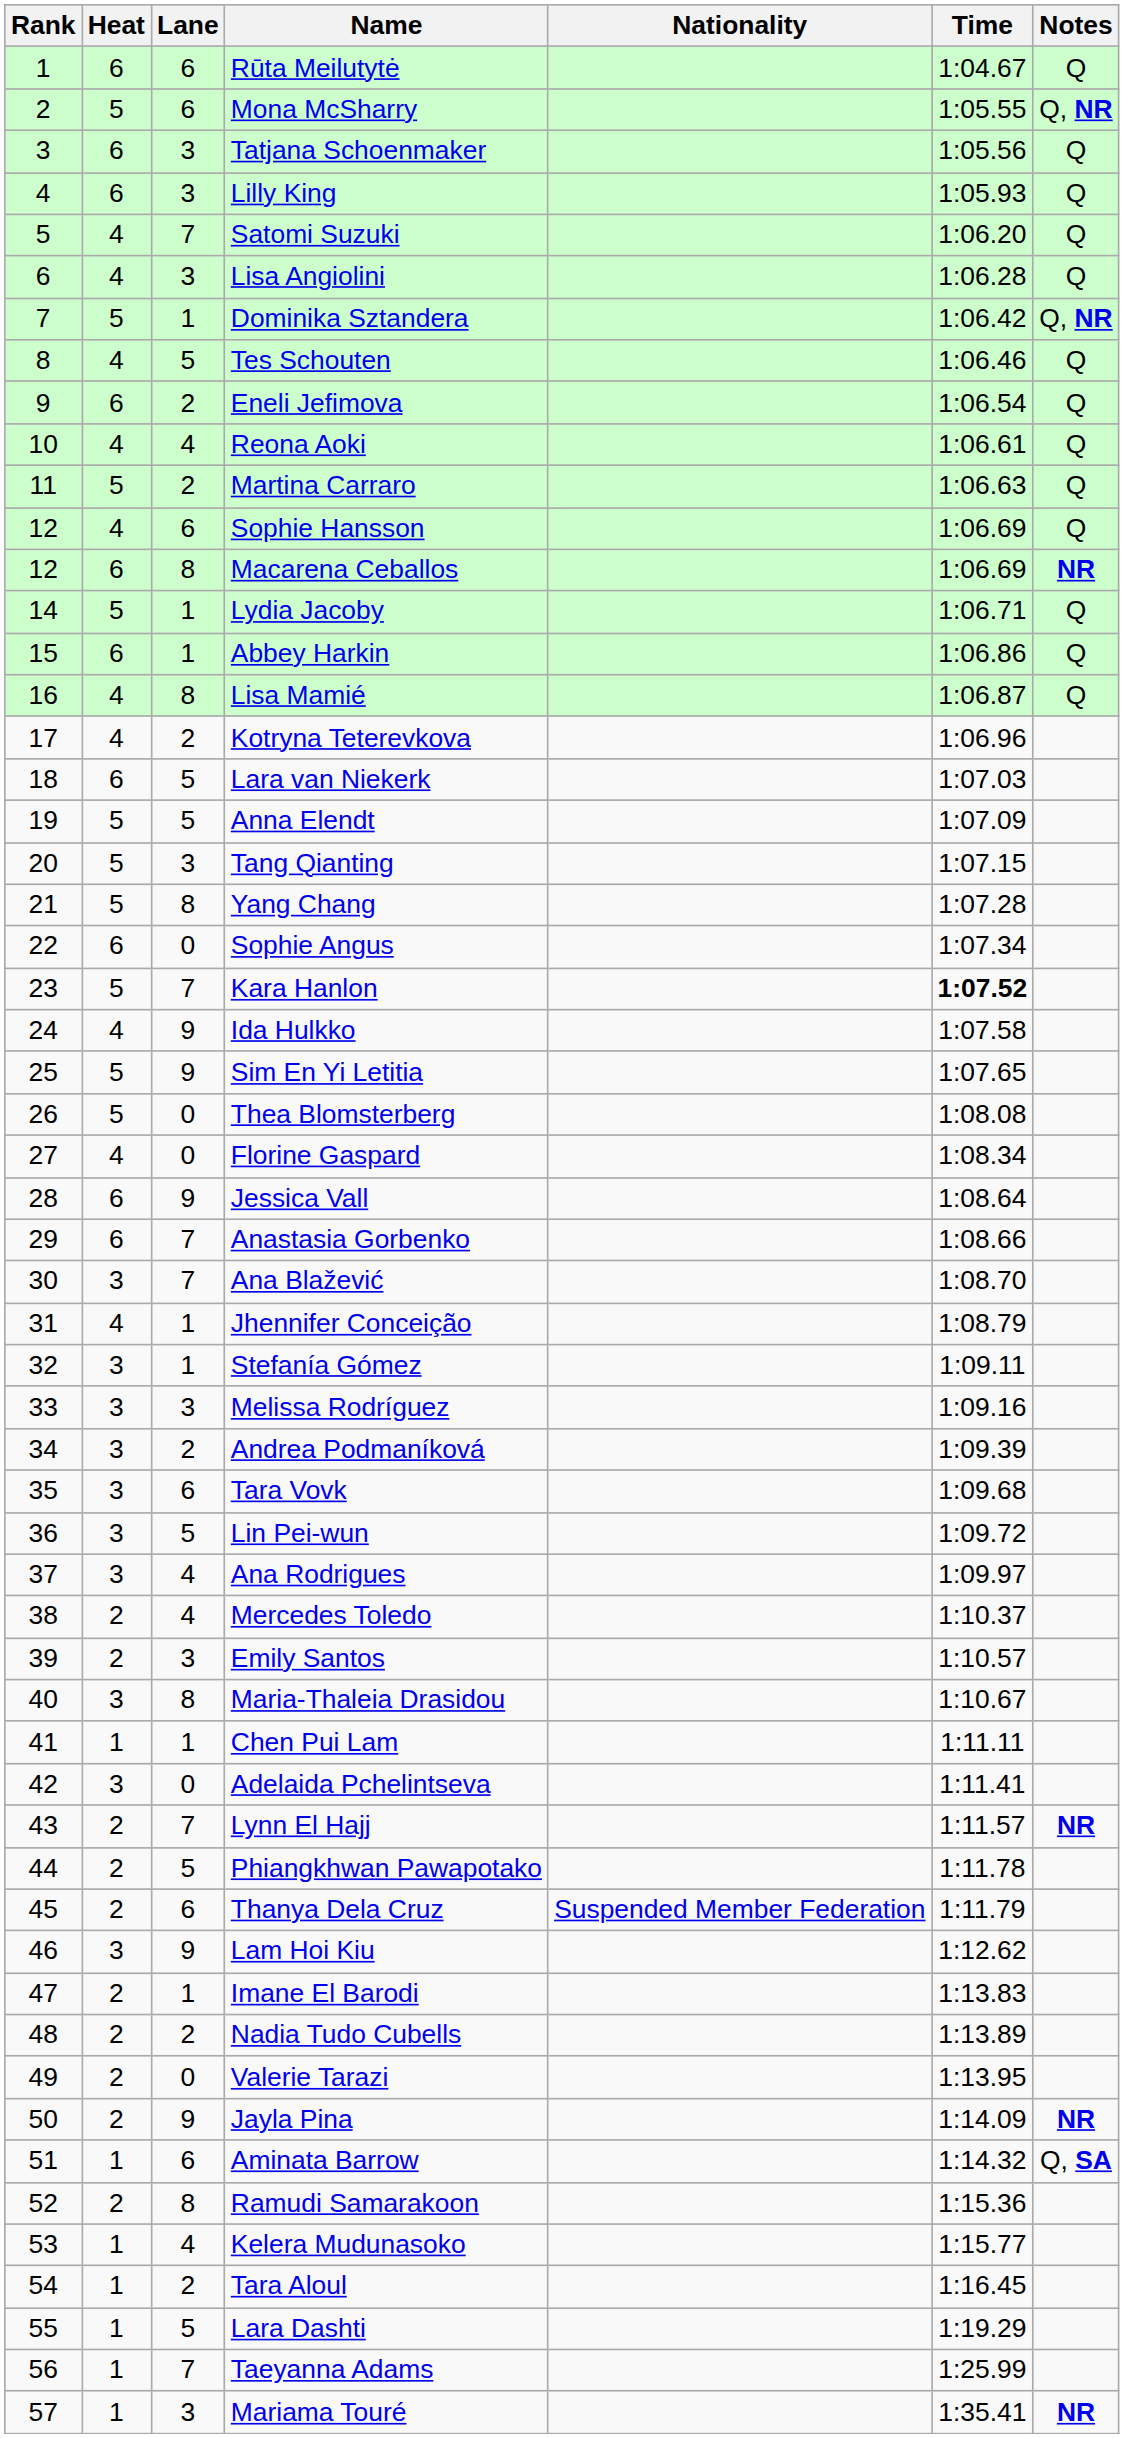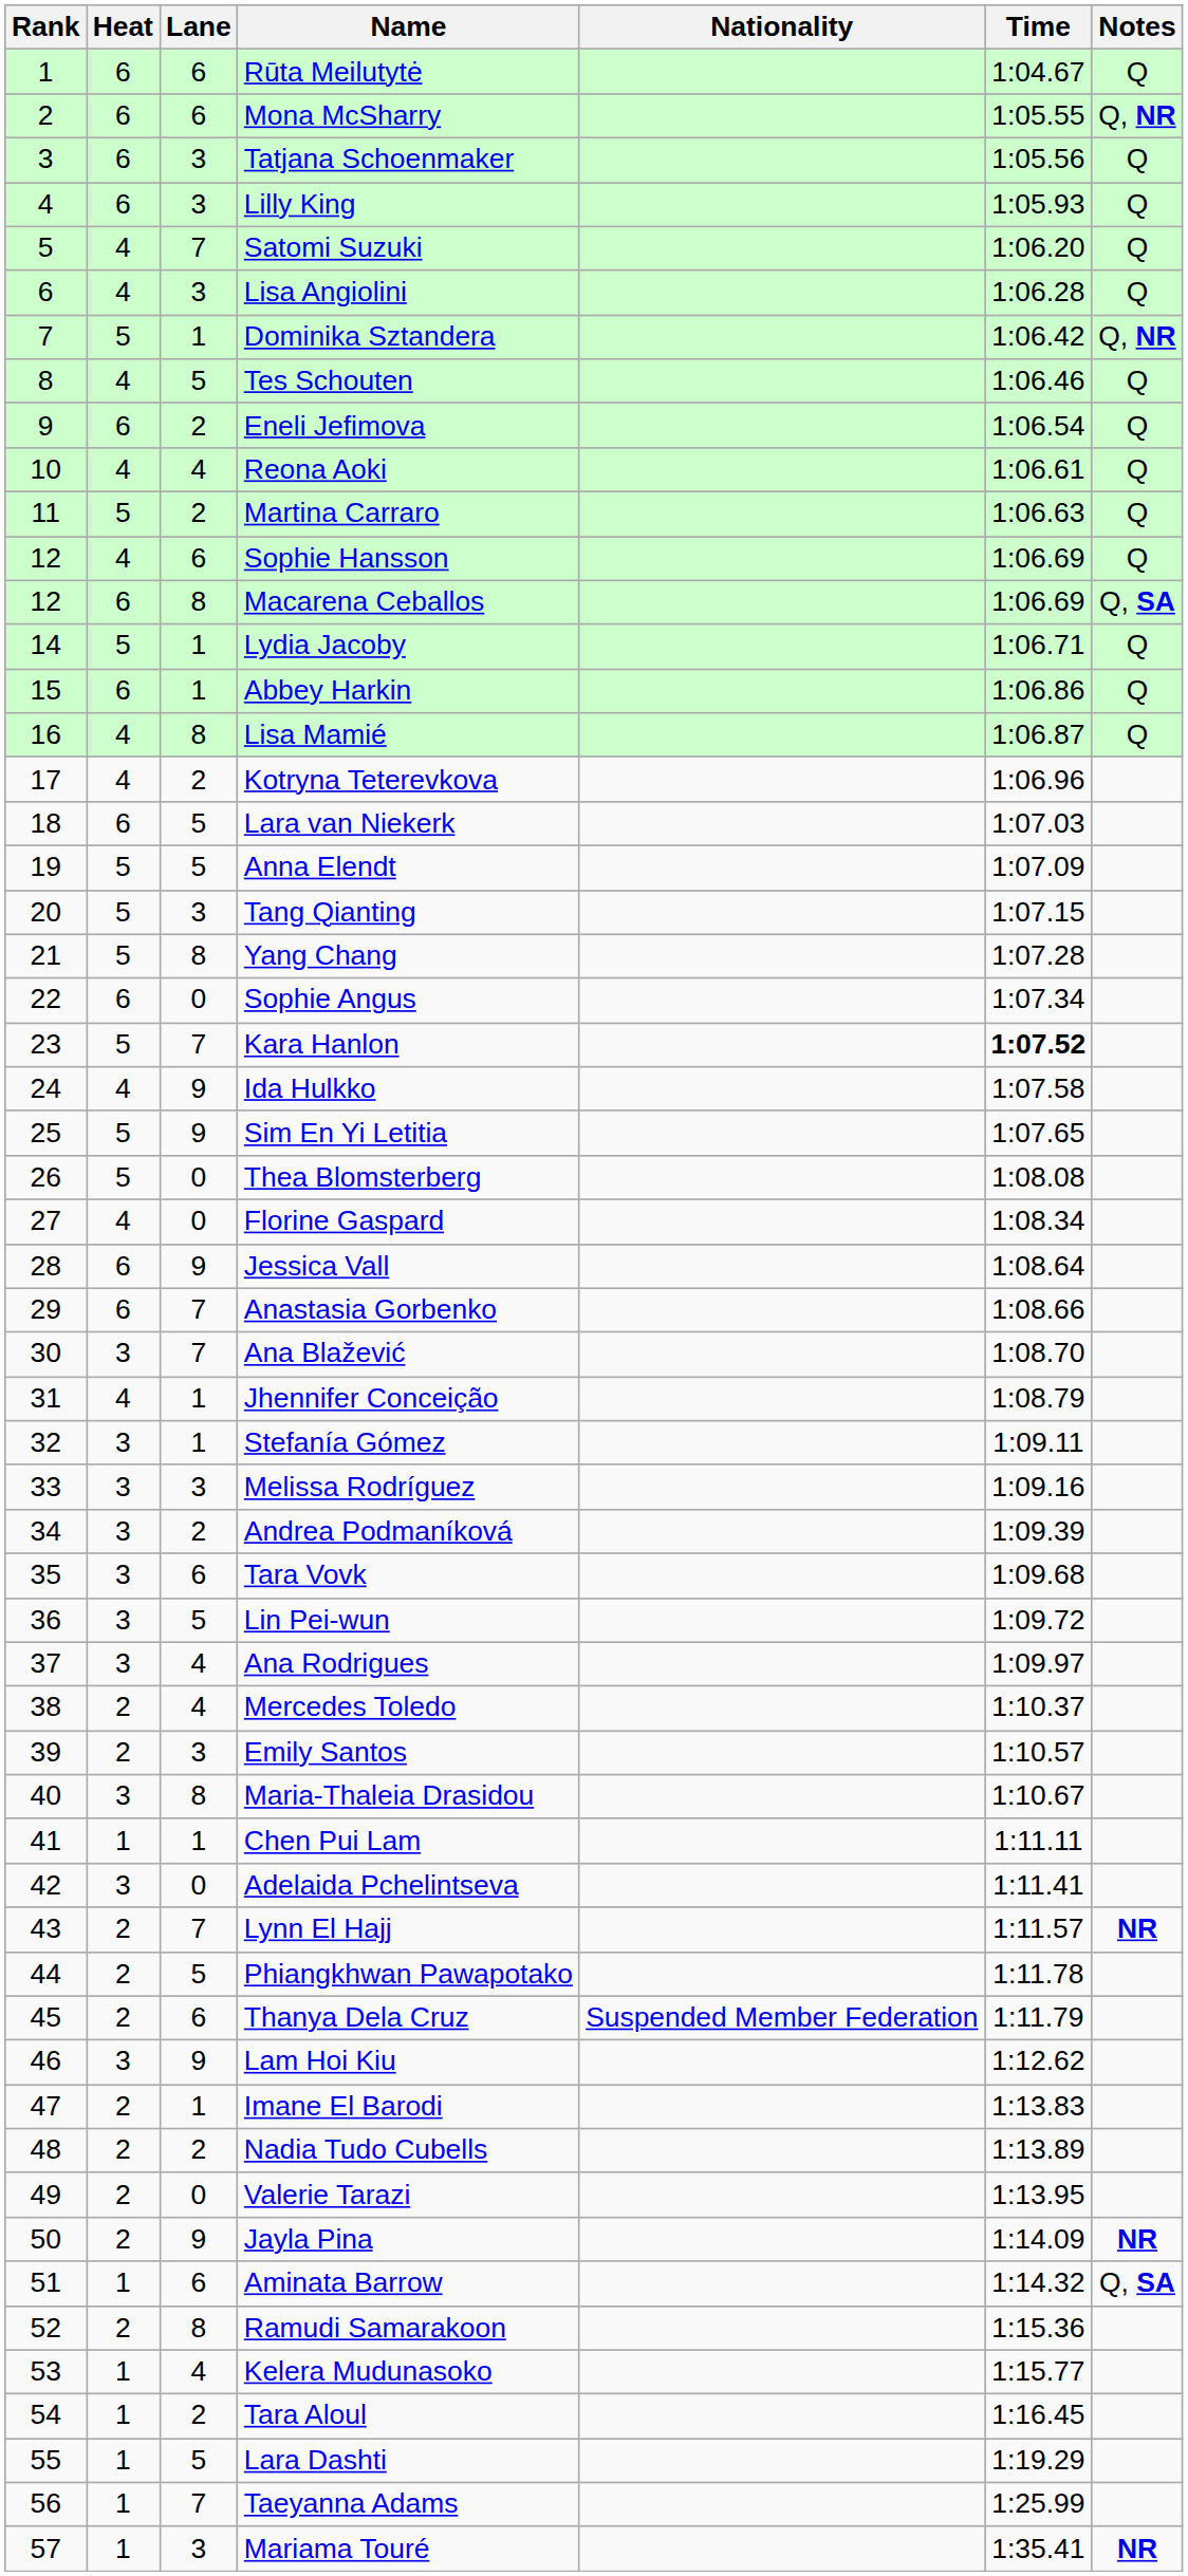 <table class="wikitable sortable" style="text-align:center">
 <tr>
 <th>Rank</th>
 <th>Heat</th>
 <th>Lane</th>
 <th>Name</th>
 <th>Nationality</th>
 <th>Time</th>
 <th>Notes</th>
 </tr>
 <tr bgcolor=ccffcc>
 <td>1</td>
 <td>6</td>
 <td>6</td>
 <td align=left><a href='#'>Rūta Meilutytė</a></td>
 <td align=left></td>
 <td>1:04.67</td>
 <td>Q</td>
 </tr>
 <tr bgcolor=ccffcc>
 <td>2</td>
-<td>5</td>
+<td>6</td>
 <td>6</td>
 <td align=left><a href='#'>Mona McSharry</a></td>
 <td align=left></td>
 <td>1:05.55</td>
 <td>Q, <strong><a href='#'>NR</a></strong></td>
 </tr>
 <tr bgcolor=ccffcc>
 <td>3</td>
 <td>6</td>
 <td>3</td>
 <td align=left><a href='#'>Tatjana Schoenmaker</a></td>
 <td align=left></td>
 <td>1:05.56</td>
 <td>Q</td>
 </tr>
 <tr bgcolor=ccffcc>
 <td>4</td>
 <td>6</td>
 <td>3</td>
 <td align=left><a href='#'>Lilly King</a></td>
 <td align=left></td>
 <td>1:05.93</td>
 <td>Q</td>
 </tr>
 <tr bgcolor=ccffcc>
 <td>5</td>
 <td>4</td>
 <td>7</td>
 <td align=left><a href='#'>Satomi Suzuki</a></td>
 <td align=left></td>
 <td>1:06.20</td>
 <td>Q</td>
 </tr>
 <tr bgcolor=ccffcc>
 <td>6</td>
 <td>4</td>
 <td>3</td>
 <td align=left><a href='#'>Lisa Angiolini</a></td>
 <td align=left></td>
 <td>1:06.28</td>
 <td>Q</td>
 </tr>
 <tr bgcolor=ccffcc>
 <td>7</td>
 <td>5</td>
 <td>1</td>
 <td align=left><a href='#'>Dominika Sztandera</a></td>
 <td align=left></td>
 <td>1:06.42</td>
 <td>Q, <strong><a href='#'>NR</a></strong></td>
 </tr>
 <tr bgcolor=ccffcc>
 <td>8</td>
 <td>4</td>
 <td>5</td>
 <td align=left><a href='#'>Tes Schouten</a></td>
 <td align=left></td>
 <td>1:06.46</td>
 <td>Q</td>
 </tr>
 <tr bgcolor=ccffcc>
 <td>9</td>
 <td>6</td>
 <td>2</td>
 <td align=left><a href='#'>Eneli Jefimova</a></td>
 <td align=left></td>
 <td>1:06.54</td>
 <td>Q</td>
 </tr>
 <tr bgcolor=ccffcc>
 <td>10</td>
 <td>4</td>
 <td>4</td>
 <td align=left><a href='#'>Reona Aoki</a></td>
 <td align=left></td>
 <td>1:06.61</td>
 <td>Q</td>
 </tr>
 <tr bgcolor=ccffcc>
 <td>11</td>
 <td>5</td>
 <td>2</td>
 <td align=left><a href='#'>Martina Carraro</a></td>
 <td align=left></td>
 <td>1:06.63</td>
 <td>Q</td>
 </tr>
 <tr bgcolor=ccffcc>
 <td>12</td>
 <td>4</td>
 <td>6</td>
 <td align=left><a href='#'>Sophie Hansson</a></td>
 <td align=left></td>
 <td>1:06.69</td>
 <td>Q</td>
 </tr>
 <tr bgcolor=ccffcc>
 <td>12</td>
 <td>6</td>
 <td>8</td>
 <td align=left><a href='#'>Macarena Ceballos</a></td>
 <td align=left></td>
 <td>1:06.69</td>
-<td><strong><a href='#'>NR</a></strong></td>
+<td>Q, <strong><a href='#'>SA</a></strong></td>
 </tr>
 <tr bgcolor=ccffcc>
 <td>14</td>
 <td>5</td>
 <td>1</td>
 <td align=left><a href='#'>Lydia Jacoby</a></td>
 <td align=left></td>
 <td>1:06.71</td>
 <td>Q</td>
 </tr>
 <tr bgcolor=ccffcc>
 <td>15</td>
 <td>6</td>
 <td>1</td>
 <td align=left><a href='#'>Abbey Harkin</a></td>
 <td align=left></td>
 <td>1:06.86</td>
 <td>Q</td>
 </tr>
 <tr bgcolor=ccffcc>
 <td>16</td>
 <td>4</td>
 <td>8</td>
 <td align=left><a href='#'>Lisa Mamié</a></td>
 <td align=left></td>
 <td>1:06.87</td>
 <td>Q</td>
 </tr>
 <tr>
 <td>17</td>
 <td>4</td>
 <td>2</td>
 <td align=left><a href='#'>Kotryna Teterevkova</a></td>
 <td align=left></td>
 <td>1:06.96</td>
 <td></td>
 </tr>
 <tr>
 <td>18</td>
 <td>6</td>
 <td>5</td>
 <td align=left><a href='#'>Lara van Niekerk</a></td>
 <td align=left></td>
 <td>1:07.03</td>
 <td></td>
 </tr>
 <tr>
 <td>19</td>
 <td>5</td>
 <td>5</td>
 <td align=left><a href='#'>Anna Elendt</a></td>
 <td align=left></td>
 <td>1:07.09</td>
 <td></td>
 </tr>
 <tr>
 <td>20</td>
 <td>5</td>
 <td>3</td>
 <td align=left><a href='#'>Tang Qianting</a></td>
 <td align=left></td>
 <td>1:07.15</td>
 <td></td>
 </tr>
 <tr>
 <td>21</td>
 <td>5</td>
 <td>8</td>
 <td align=left><a href='#'>Yang Chang</a></td>
 <td align=left></td>
 <td>1:07.28</td>
 <td></td>
 </tr>
 <tr>
 <td>22</td>
 <td>6</td>
 <td>0</td>
 <td align=left><a href='#'>Sophie Angus</a></td>
 <td align=left></td>
 <td>1:07.34</td>
 <td></td>
 </tr>
 <tr>
 <td>23</td>
 <td>5</td>
 <td>7</td>
 <td align=left><a href='#'>Kara Hanlon</a></td>
 <td align=left></td>
 <td><strong>1:07.52</strong></td>
 <td></td>
 </tr>
 <tr>
 <td>24</td>
 <td>4</td>
 <td>9</td>
 <td align=left><a href='#'>Ida Hulkko</a></td>
 <td align=left></td>
 <td>1:07.58</td>
 <td></td>
 </tr>
 <tr>
 <td>25</td>
 <td>5</td>
 <td>9</td>
 <td align=left><a href='#'>Sim En Yi Letitia</a></td>
 <td align=left></td>
 <td>1:07.65</td>
 <td></td>
 </tr>
 <tr>
 <td>26</td>
 <td>5</td>
 <td>0</td>
 <td align=left><a href='#'>Thea Blomsterberg</a></td>
 <td align=left></td>
 <td>1:08.08</td>
 <td></td>
 </tr>
 <tr>
 <td>27</td>
 <td>4</td>
 <td>0</td>
 <td align=left><a href='#'>Florine Gaspard</a></td>
 <td align=left></td>
 <td>1:08.34</td>
 <td></td>
 </tr>
 <tr>
 <td>28</td>
 <td>6</td>
 <td>9</td>
 <td align=left><a href='#'>Jessica Vall</a></td>
 <td align=left></td>
 <td>1:08.64</td>
 <td></td>
 </tr>
 <tr>
 <td>29</td>
 <td>6</td>
 <td>7</td>
 <td align=left><a href='#'>Anastasia Gorbenko</a></td>
 <td align=left></td>
 <td>1:08.66</td>
 <td></td>
 </tr>
 <tr>
 <td>30</td>
 <td>3</td>
 <td>7</td>
 <td align=left><a href='#'>Ana Blažević</a></td>
 <td align=left></td>
 <td>1:08.70</td>
 <td></td>
 </tr>
 <tr>
 <td>31</td>
 <td>4</td>
 <td>1</td>
 <td align=left><a href='#'>Jhennifer Conceição</a></td>
 <td align=left></td>
 <td>1:08.79</td>
 <td></td>
 </tr>
 <tr>
 <td>32</td>
 <td>3</td>
 <td>1</td>
 <td align=left><a href='#'>Stefanía Gómez</a></td>
 <td align=left></td>
 <td>1:09.11</td>
 <td></td>
 </tr>
 <tr>
 <td>33</td>
 <td>3</td>
 <td>3</td>
 <td align=left><a href='#'>Melissa Rodríguez</a></td>
 <td align=left></td>
 <td>1:09.16</td>
 <td></td>
 </tr>
 <tr>
 <td>34</td>
 <td>3</td>
 <td>2</td>
 <td align=left><a href='#'>Andrea Podmaníková</a></td>
 <td align=left></td>
 <td>1:09.39</td>
 <td></td>
 </tr>
 <tr>
 <td>35</td>
 <td>3</td>
 <td>6</td>
 <td align=left><a href='#'>Tara Vovk</a></td>
 <td align=left></td>
 <td>1:09.68</td>
 <td></td>
 </tr>
 <tr>
 <td>36</td>
 <td>3</td>
 <td>5</td>
 <td align=left><a href='#'>Lin Pei-wun</a></td>
 <td align=left></td>
 <td>1:09.72</td>
 <td></td>
 </tr>
 <tr>
 <td>37</td>
 <td>3</td>
 <td>4</td>
 <td align=left><a href='#'>Ana Rodrigues</a></td>
 <td align=left></td>
 <td>1:09.97</td>
 <td></td>
 </tr>
 <tr>
 <td>38</td>
 <td>2</td>
 <td>4</td>
 <td align=left><a href='#'>Mercedes Toledo</a></td>
 <td align=left></td>
 <td>1:10.37</td>
 <td></td>
 </tr>
 <tr>
 <td>39</td>
 <td>2</td>
 <td>3</td>
 <td align=left><a href='#'>Emily Santos</a></td>
 <td align=left></td>
 <td>1:10.57</td>
 <td></td>
 </tr>
 <tr>
 <td>40</td>
 <td>3</td>
 <td>8</td>
 <td align=left><a href='#'>Maria-Thaleia Drasidou</a></td>
 <td align=left></td>
 <td>1:10.67</td>
 <td></td>
 </tr>
 <tr>
 <td>41</td>
 <td>1</td>
 <td>1</td>
 <td align=left><a href='#'>Chen Pui Lam</a></td>
 <td align=left></td>
 <td>1:11.11</td>
 <td></td>
 </tr>
 <tr>
 <td>42</td>
 <td>3</td>
 <td>0</td>
 <td align=left><a href='#'>Adelaida Pchelintseva</a></td>
 <td align=left></td>
 <td>1:11.41</td>
 <td></td>
 </tr>
 <tr>
 <td>43</td>
 <td>2</td>
 <td>7</td>
 <td align=left><a href='#'>Lynn El Hajj</a></td>
 <td align=left></td>
 <td>1:11.57</td>
 <td><strong><a href='#'>NR</a></strong></td>
 </tr>
 <tr>
 <td>44</td>
 <td>2</td>
 <td>5</td>
 <td align=left><a href='#'>Phiangkhwan Pawapotako</a></td>
 <td align=left></td>
 <td>1:11.78</td>
 <td></td>
 </tr>
 <tr>
 <td>45</td>
 <td>2</td>
 <td>6</td>
 <td align=left><a href='#'>Thanya Dela Cruz</a></td>
 <td align=left> <a href='#'>Suspended Member Federation</a></td>
 <td>1:11.79</td>
 <td></td>
 </tr>
 <tr>
 <td>46</td>
 <td>3</td>
 <td>9</td>
 <td align=left><a href='#'>Lam Hoi Kiu</a></td>
 <td align=left></td>
 <td>1:12.62</td>
 <td></td>
 </tr>
 <tr>
 <td>47</td>
 <td>2</td>
 <td>1</td>
 <td align=left><a href='#'>Imane El Barodi</a></td>
 <td align=left></td>
 <td>1:13.83</td>
 <td></td>
 </tr>
 <tr>
 <td>48</td>
 <td>2</td>
 <td>2</td>
 <td align=left><a href='#'>Nadia Tudo Cubells</a></td>
 <td align=left></td>
 <td>1:13.89</td>
 <td></td>
 </tr>
 <tr>
 <td>49</td>
 <td>2</td>
 <td>0</td>
 <td align=left><a href='#'>Valerie Tarazi</a></td>
 <td align=left></td>
 <td>1:13.95</td>
 <td></td>
 </tr>
 <tr>
 <td>50</td>
 <td>2</td>
 <td>9</td>
 <td align=left><a href='#'>Jayla Pina</a></td>
 <td align=left></td>
 <td>1:14.09</td>
 <td><strong><a href='#'>NR</a></strong></td>
 </tr>
 <tr>
 <td>51</td>
 <td>1</td>
 <td>6</td>
 <td align=left><a href='#'>Aminata Barrow</a></td>
 <td align=left></td>
 <td>1:14.32</td>
 <td>Q, <strong><a href='#'>SA</a></strong></td>
 </tr>
 <tr>
 <td>52</td>
 <td>2</td>
 <td>8</td>
 <td align=left><a href='#'>Ramudi Samarakoon</a></td>
 <td align=left></td>
 <td>1:15.36</td>
 <td></td>
 </tr>
 <tr>
 <td>53</td>
 <td>1</td>
 <td>4</td>
 <td align=left><a href='#'>Kelera Mudunasoko</a></td>
 <td align=left></td>
 <td>1:15.77</td>
 <td></td>
 </tr>
 <tr>
 <td>54</td>
 <td>1</td>
 <td>2</td>
 <td align=left><a href='#'>Tara Aloul</a></td>
 <td align=left></td>
 <td>1:16.45</td>
 <td></td>
 </tr>
 <tr>
 <td>55</td>
 <td>1</td>
 <td>5</td>
 <td align=left><a href='#'>Lara Dashti</a></td>
 <td align=left></td>
 <td>1:19.29</td>
 <td></td>
 </tr>
 <tr>
 <td>56</td>
 <td>1</td>
 <td>7</td>
 <td align=left><a href='#'>Taeyanna Adams</a></td>
 <td align=left></td>
 <td>1:25.99</td>
 <td></td>
 </tr>
 <tr>
 <td>57</td>
 <td>1</td>
 <td>3</td>
 <td align=left><a href='#'>Mariama Touré</a></td>
 <td align=left></td>
 <td>1:35.41</td>
 <td><strong><a href='#'>NR</a></strong></td>
 </tr>
 </table>
